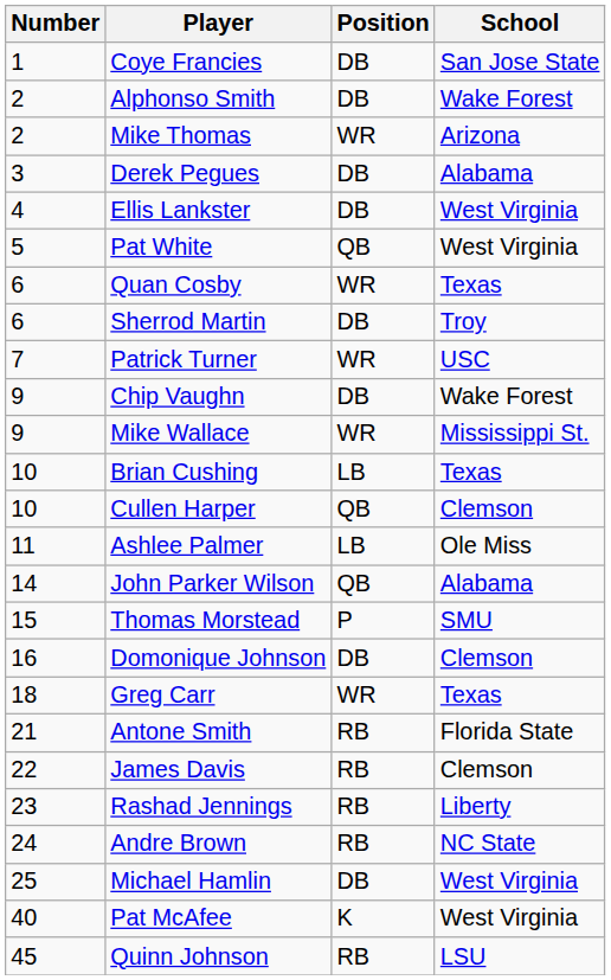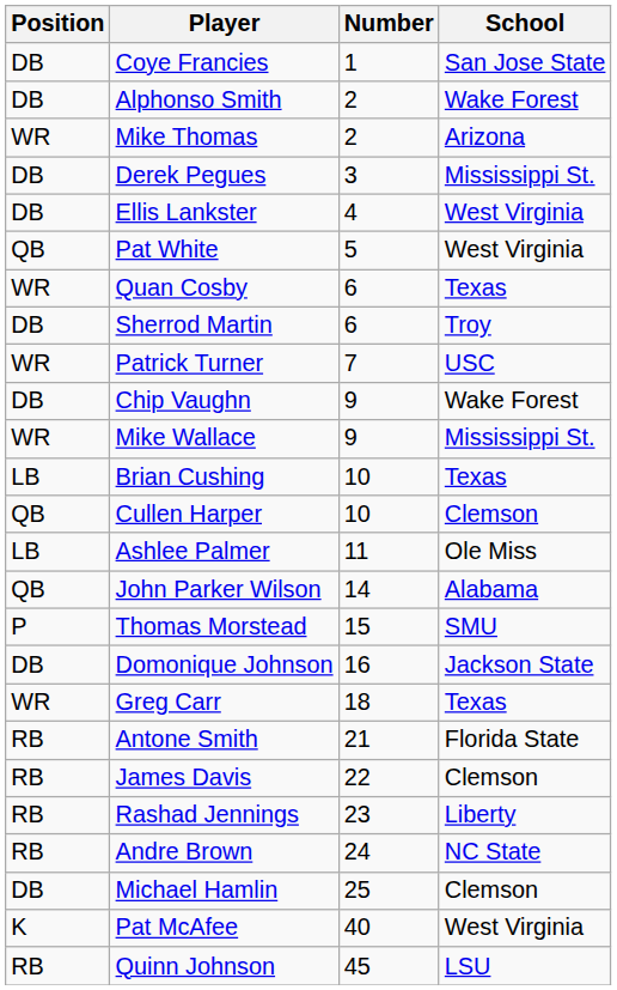 <table class="wikitable">
 <tr>
+<th>Position</th>
+<th>Player</th>
 <th>Number</th>
-<th>Player</th>
-<th>Position</th>
 <th>School</th>
 </tr>
 <tr>
+<td>DB</td>
+<td><a href='#'>Coye Francies</a></td>
 <td>1</td>
-<td><a href='#'>Coye Francies</a></td>
-<td>DB</td>
 <td><a href='#'>San Jose State</a></td>
 </tr>
 <tr>
+<td>DB</td>
+<td><a href='#'>Alphonso Smith</a></td>
 <td>2</td>
-<td><a href='#'>Alphonso Smith</a></td>
-<td>DB</td>
 <td><a href='#'>Wake Forest</a></td>
 </tr>
 <tr>
+<td>WR</td>
+<td><a href='#'>Mike Thomas</a></td>
 <td>2</td>
-<td><a href='#'>Mike Thomas</a></td>
-<td>WR</td>
 <td><a href='#'>Arizona</a></td>
 </tr>
 <tr>
+<td>DB</td>
+<td><a href='#'>Derek Pegues</a></td>
 <td>3</td>
-<td><a href='#'>Derek Pegues</a></td>
+<td><a href='#'>Mississippi St.</a></td>
+</tr>
+<tr>
 <td>DB</td>
+<td><a href='#'>Ellis Lankster</a></td>
+<td>4</td>
+<td><a href='#'>West Virginia</a></td>
+</tr>
+<tr>
+<td>QB</td>
+<td><a href='#'>Pat White</a></td>
+<td>5</td>
+<td>West Virginia</td>
+</tr>
+<tr>
+<td>WR</td>
+<td><a href='#'>Quan Cosby</a></td>
+<td>6</td>
+<td><a href='#'>Texas</a></td>
+</tr>
+<tr>
+<td>DB</td>
+<td><a href='#'>Sherrod Martin</a></td>
+<td>6</td>
+<td><a href='#'>Troy</a></td>
+</tr>
+<tr>
+<td>WR</td>
+<td><a href='#'>Patrick Turner</a></td>
+<td>7</td>
+<td><a href='#'>USC</a></td>
+</tr>
+<tr>
+<td>DB</td>
+<td><a href='#'>Chip Vaughn</a></td>
+<td>9</td>
+<td>Wake Forest</td>
+</tr>
+<tr>
+<td>WR</td>
+<td><a href='#'>Mike Wallace</a></td>
+<td>9</td>
+<td><a href='#'>Mississippi St.</a></td>
+</tr>
+<tr>
+<td>LB</td>
+<td><a href='#'>Brian Cushing</a></td>
+<td>10</td>
+<td><a href='#'>Texas</a></td>
+</tr>
+<tr>
+<td>QB</td>
+<td><a href='#'>Cullen Harper</a></td>
+<td>10</td>
+<td><a href='#'>Clemson</a></td>
+</tr>
+<tr>
+<td>LB</td>
+<td><a href='#'>Ashlee Palmer</a></td>
+<td>11</td>
+<td>Ole Miss</td>
+</tr>
+<tr>
+<td>QB</td>
+<td><a href='#'>John Parker Wilson</a></td>
+<td>14</td>
 <td><a href='#'>Alabama</a></td>
 </tr>
 <tr>
-<td>4</td>
-<td><a href='#'>Ellis Lankster</a></td>
-<td>DB</td>
-<td><a href='#'>West Virginia</a></td>
+<td>P</td>
+<td><a href='#'>Thomas Morstead</a></td>
+<td>15</td>
+<td><a href='#'>SMU</a></td>
 </tr>
 <tr>
-<td>5</td>
-<td><a href='#'>Pat White</a></td>
-<td>QB</td>
+<td>DB</td>
+<td><a href='#'>Domonique Johnson</a></td>
+<td>16</td>
+<td><a href='#'>Jackson State</a></td>
+</tr>
+<tr>
+<td>WR</td>
+<td><a href='#'>Greg Carr</a></td>
+<td>18</td>
+<td><a href='#'>Texas</a></td>
+</tr>
+<tr>
+<td>RB</td>
+<td><a href='#'>Antone Smith</a></td>
+<td>21</td>
+<td>Florida State</td>
+</tr>
+<tr>
+<td>RB</td>
+<td><a href='#'>James Davis</a></td>
+<td>22</td>
+<td>Clemson</td>
+</tr>
+<tr>
+<td>RB</td>
+<td><a href='#'>Rashad Jennings</a></td>
+<td>23</td>
+<td><a href='#'>Liberty</a></td>
+</tr>
+<tr>
+<td>RB</td>
+<td><a href='#'>Andre Brown</a></td>
+<td>24</td>
+<td><a href='#'>NC State</a></td>
+</tr>
+<tr>
+<td>DB</td>
+<td><a href='#'>Michael Hamlin</a></td>
+<td>25</td>
+<td>Clemson</td>
+</tr>
+<tr>
+<td>K</td>
+<td><a href='#'>Pat McAfee</a></td>
+<td>40</td>
 <td>West Virginia</td>
 </tr>
 <tr>
-<td>6</td>
-<td><a href='#'>Quan Cosby</a></td>
-<td>WR</td>
-<td><a href='#'>Texas</a></td>
-</tr>
-<tr>
-<td>6</td>
-<td><a href='#'>Sherrod Martin</a></td>
-<td>DB</td>
-<td><a href='#'>Troy</a></td>
-</tr>
-<tr>
-<td>7</td>
-<td><a href='#'>Patrick Turner</a></td>
-<td>WR</td>
-<td><a href='#'>USC</a></td>
-</tr>
-<tr>
-<td>9</td>
-<td><a href='#'>Chip Vaughn</a></td>
-<td>DB</td>
-<td>Wake Forest</td>
-</tr>
-<tr>
-<td>9</td>
-<td><a href='#'>Mike Wallace</a></td>
-<td>WR</td>
-<td><a href='#'>Mississippi St.</a></td>
-</tr>
-<tr>
-<td>10</td>
-<td><a href='#'>Brian Cushing</a></td>
-<td>LB</td>
-<td><a href='#'>Texas</a></td>
-</tr>
-<tr>
-<td>10</td>
-<td><a href='#'>Cullen Harper</a></td>
-<td>QB</td>
-<td><a href='#'>Clemson</a></td>
-</tr>
-<tr>
-<td>11</td>
-<td><a href='#'>Ashlee Palmer</a></td>
-<td>LB</td>
-<td>Ole Miss</td>
-</tr>
-<tr>
-<td>14</td>
-<td><a href='#'>John Parker Wilson</a></td>
-<td>QB</td>
-<td><a href='#'>Alabama</a></td>
-</tr>
-<tr>
-<td>15</td>
-<td><a href='#'>Thomas Morstead</a></td>
-<td>P</td>
-<td><a href='#'>SMU</a></td>
-</tr>
-<tr>
-<td>16</td>
-<td><a href='#'>Domonique Johnson</a></td>
-<td>DB</td>
-<td><a href='#'>Clemson</a></td>
-</tr>
-<tr>
-<td>18</td>
-<td><a href='#'>Greg Carr</a></td>
-<td>WR</td>
-<td><a href='#'>Texas</a></td>
-</tr>
-<tr>
-<td>21</td>
-<td><a href='#'>Antone Smith</a></td>
 <td>RB</td>
-<td>Florida State</td>
-</tr>
-<tr>
-<td>22</td>
-<td><a href='#'>James Davis</a></td>
-<td>RB</td>
-<td>Clemson</td>
-</tr>
-<tr>
-<td>23</td>
-<td><a href='#'>Rashad Jennings</a></td>
-<td>RB</td>
-<td><a href='#'>Liberty</a></td>
-</tr>
-<tr>
-<td>24</td>
-<td><a href='#'>Andre Brown</a></td>
-<td>RB</td>
-<td><a href='#'>NC State</a></td>
-</tr>
-<tr>
-<td>25</td>
-<td><a href='#'>Michael Hamlin</a></td>
-<td>DB</td>
-<td><a href='#'>West Virginia</a></td>
-</tr>
-<tr>
-<td>40</td>
-<td><a href='#'>Pat McAfee</a></td>
-<td>K</td>
-<td>West Virginia</td>
-</tr>
-<tr>
+<td><a href='#'>Quinn Johnson</a></td>
 <td>45</td>
-<td><a href='#'>Quinn Johnson</a></td>
-<td>RB</td>
 <td><a href='#'>LSU</a></td>
 </tr>
 </table>
